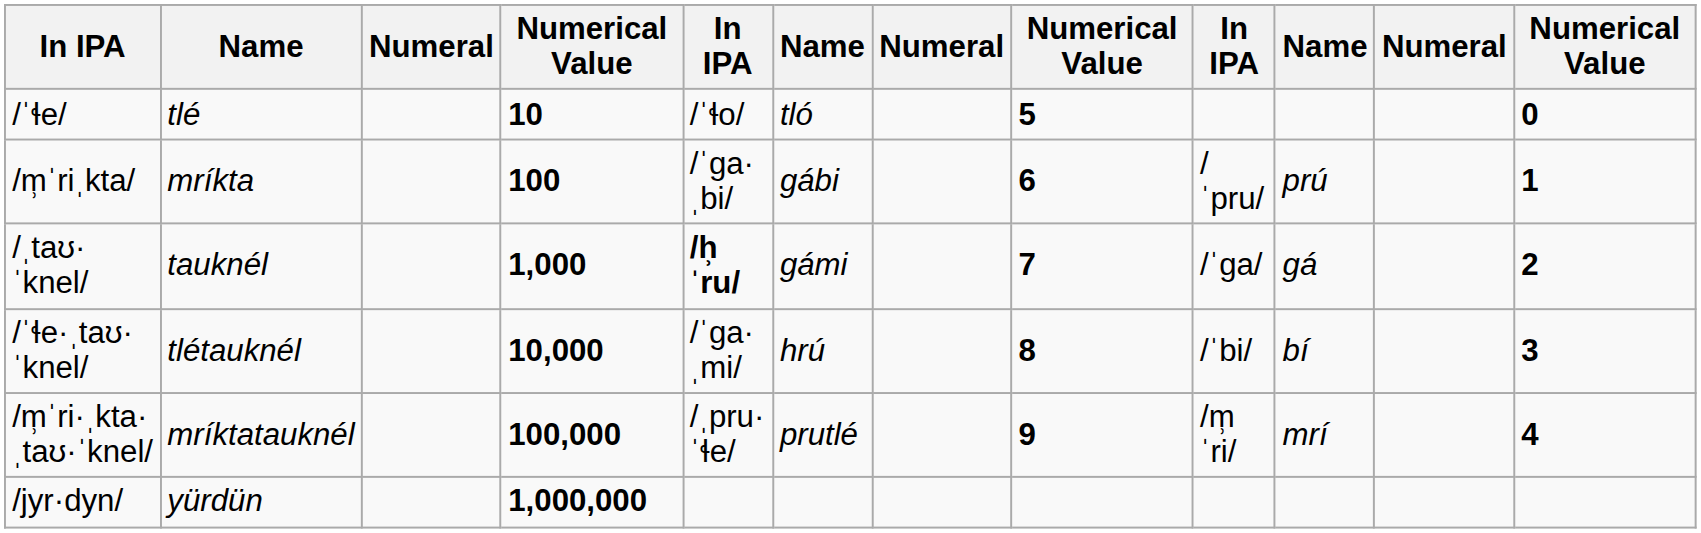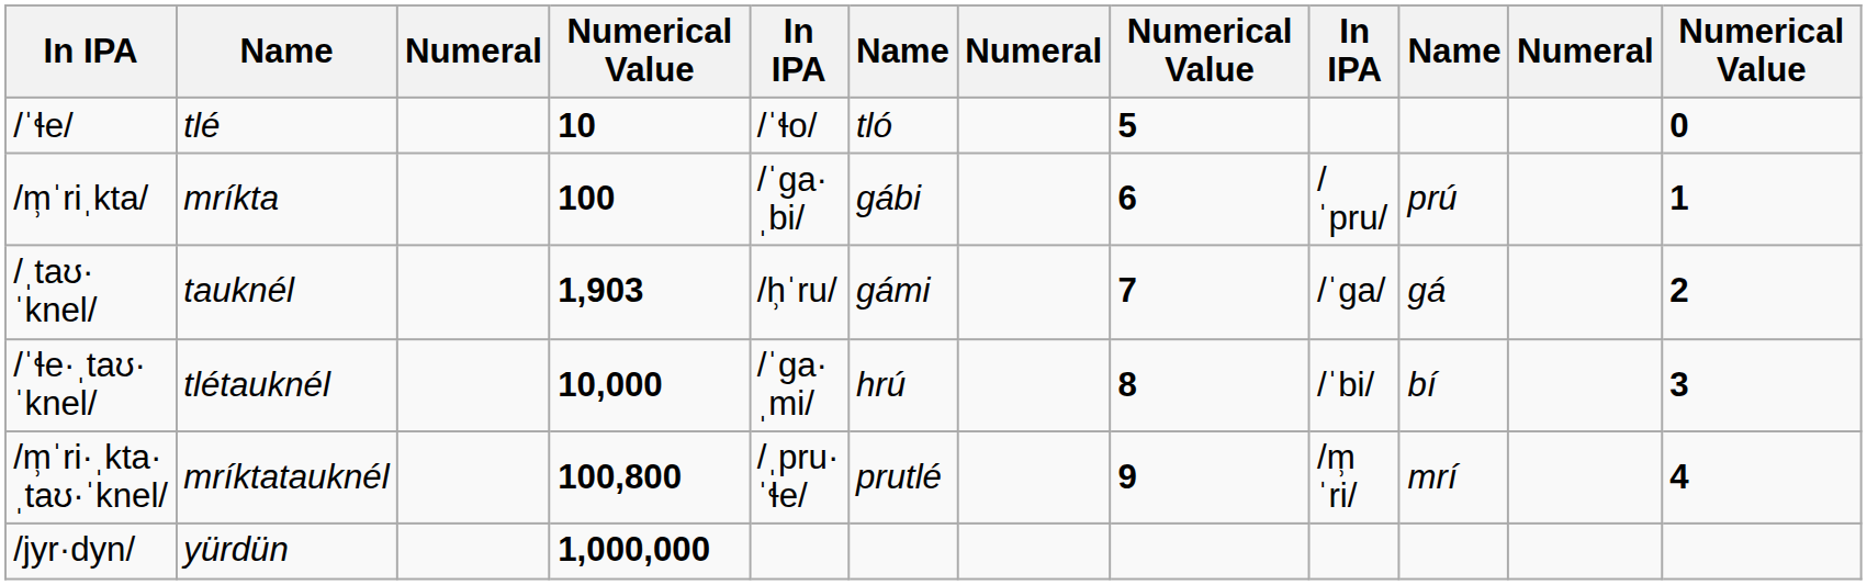 <table class="wikitable">
 <tr>
 <th>In IPA</th>
 <th>Name</th>
 <th>Numeral</th>
 <th>Numerical Value</th>
 <th>In IPA</th>
 <th>Name</th>
 <th>Numeral</th>
 <th>Numerical Value</th>
 <th>In IPA</th>
 <th>Name</th>
 <th>Numeral</th>
 <th>Numerical Value</th>
 </tr>
 <tr>
 <td>/ˈɬe/</td>
 <td><em>tlé</em></td>
 <td></td>
 <td><strong>10</strong></td>
 <td>/ˈɬo/</td>
 <td><em>tló</em></td>
 <td></td>
 <td><strong>5</strong></td>
 <td></td>
 <td></td>
 <td></td>
 <td><strong>0</strong></td>
 </tr>
 <tr>
 <td>/m̹ˈriˌkta/</td>
 <td><em>mríkta</em></td>
 <td></td>
 <td><strong>100</strong></td>
 <td>/ˈɡa·ˌbi/</td>
 <td><em>gábi</em></td>
 <td></td>
 <td><strong>6</strong></td>
 <td>/ˈpru/</td>
 <td><em>prú</em></td>
 <td></td>
 <td><strong>1</strong></td>
 </tr>
 <tr>
 <td>/ˌtaʊ·ˈknel/</td>
 <td><em>tauknél</em></td>
 <td></td>
-<td><strong>1,000</strong></td>
-<td><strong>/h̹ˈru/</strong></td>
+<td><strong>1,903</strong></td>
+<td>/h̹ˈru/</td>
 <td><em>gámi</em></td>
 <td></td>
 <td><strong>7</strong></td>
 <td>/ˈɡa/</td>
 <td><em>gá</em></td>
 <td></td>
 <td><strong>2</strong></td>
 </tr>
 <tr>
 <td>/ˈɬe·ˌtaʊ·ˈknel/</td>
 <td><em>tlétauknél</em></td>
 <td></td>
 <td><strong>10,000</strong></td>
 <td>/ˈɡa·ˌmi/</td>
 <td><em>hrú</em></td>
 <td></td>
 <td><strong>8</strong></td>
 <td>/ˈbi/</td>
 <td><em>bí</em></td>
 <td></td>
 <td><strong>3</strong></td>
 </tr>
 <tr>
 <td>/m̹ˈri·ˌkta·ˌtaʊ·ˈknel/</td>
 <td><em>mríktatauknél</em></td>
 <td></td>
-<td><strong>100,000</strong></td>
+<td><strong>100,800</strong></td>
 <td>/ˌpru·ˈɬe/</td>
 <td><em>prutlé</em></td>
 <td></td>
 <td><strong>9</strong></td>
 <td>/m̹ˈri/</td>
 <td><em>mrí</em></td>
 <td></td>
 <td><strong>4</strong></td>
 </tr>
 <tr>
 <td>/jyr·dyn/</td>
 <td><em>yürdün</em></td>
 <td></td>
 <td><strong>1,000,000</strong></td>
 <td></td>
 <td></td>
 <td></td>
 <td></td>
 <td></td>
 <td></td>
 <td></td>
 <td></td>
 </tr>
 </table>
